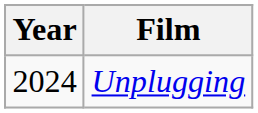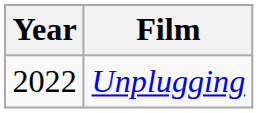 <table class="wikitable">
 <tr>
 <th>Year</th>
 <th>Film</th>
 </tr>
 <tr>
-<td>2024</td>
+<td>2022</td>
 <td><em><a href='#'>Unplugging</a></em></td>
 </tr>
 </table>
